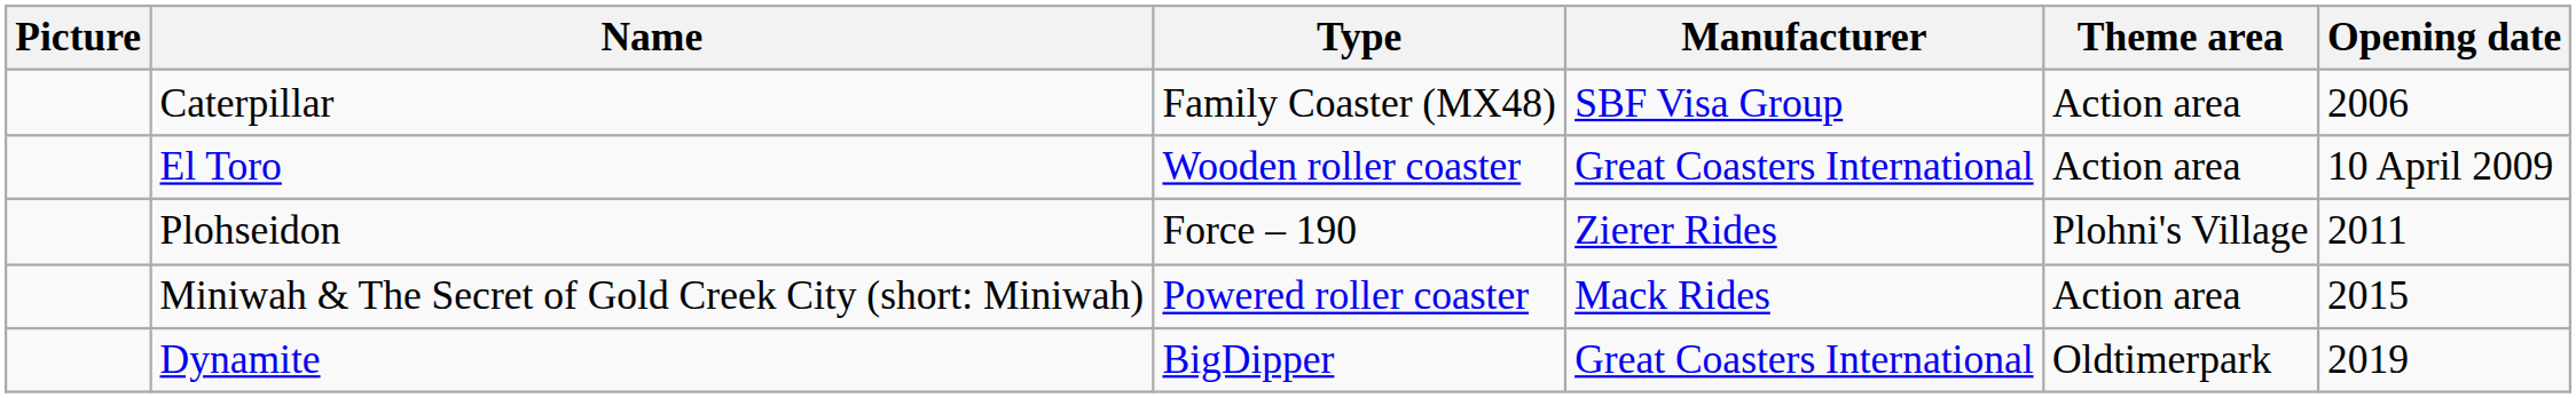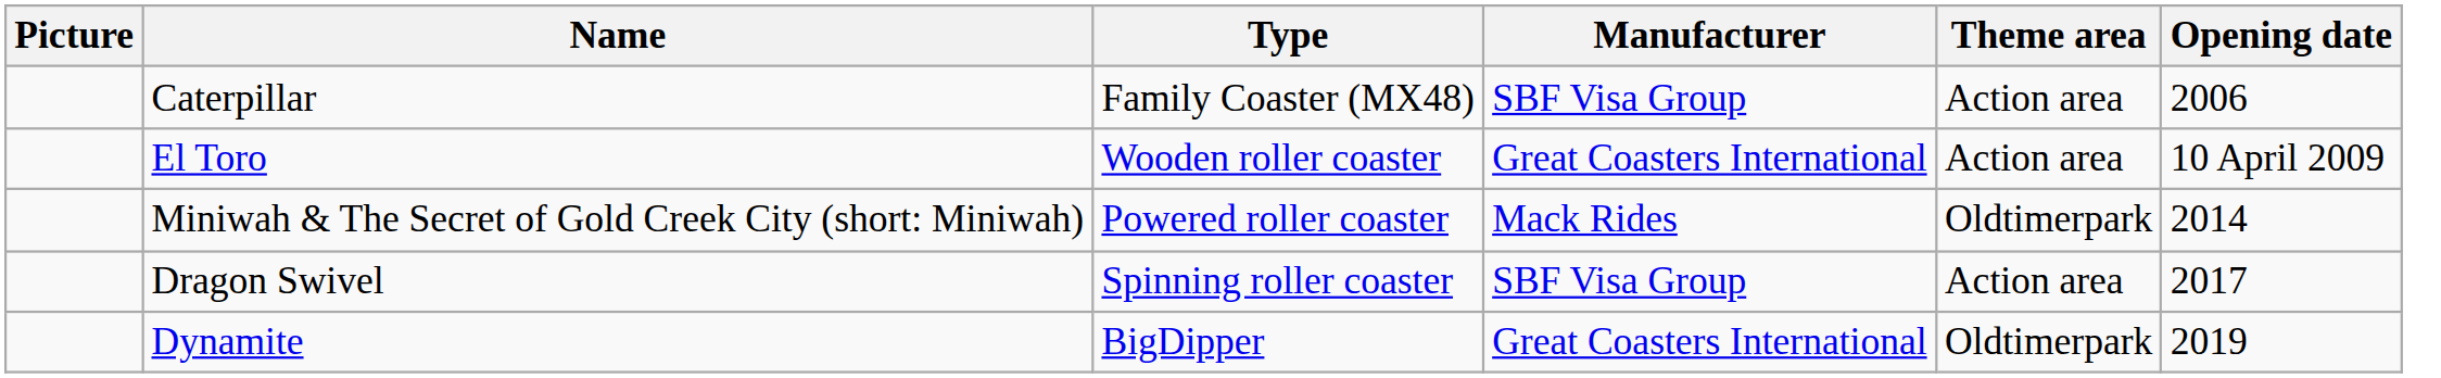 <table class="wikitable sortable">
 <tr>
 <th>Picture</th>
 <th>Name</th>
 <th>Type</th>
 <th>Manufacturer</th>
 <th>Theme area</th>
 <th>Opening date</th>
 </tr>
 <tr>
 <td></td>
 <td>Caterpillar</td>
 <td>Family Coaster (MX48)</td>
 <td><a href='#'>SBF Visa Group</a></td>
 <td>Action area</td>
 <td>2006</td>
 </tr>
 <tr>
 <td></td>
 <td><a href='#'>El Toro</a></td>
 <td><a href='#'>Wooden roller coaster</a></td>
 <td><a href='#'>Great Coasters International</a></td>
 <td>Action area</td>
 <td>10 April 2009</td>
 </tr>
 <tr>
 <td></td>
-<td>Plohseidon</td>
-<td>Force – 190</td>
-<td><a href='#'>Zierer Rides</a></td>
-<td>Plohni's Village</td>
-<td>2011</td>
+<td>Miniwah & The Secret of Gold Creek City (short: Miniwah)</td>
+<td><a href='#'>Powered roller coaster</a></td>
+<td><a href='#'>Mack Rides</a></td>
+<td>Oldtimerpark</td>
+<td>2014</td>
 </tr>
 <tr>
 <td></td>
-<td>Miniwah & The Secret of Gold Creek City (short: Miniwah)</td>
-<td><a href='#'>Powered roller coaster</a></td>
-<td><a href='#'>Mack Rides</a></td>
+<td>Dragon Swivel</td>
+<td><a href='#'>Spinning roller coaster</a></td>
+<td><a href='#'>SBF Visa Group</a></td>
 <td>Action area</td>
-<td>2015</td>
+<td>2017</td>
 </tr>
 <tr>
 <td></td>
 <td><a href='#'>Dynamite</a></td>
 <td><a href='#'>BigDipper</a></td>
 <td><a href='#'>Great Coasters International</a></td>
 <td>Oldtimerpark</td>
 <td>2019</td>
 </tr>
 </table>
